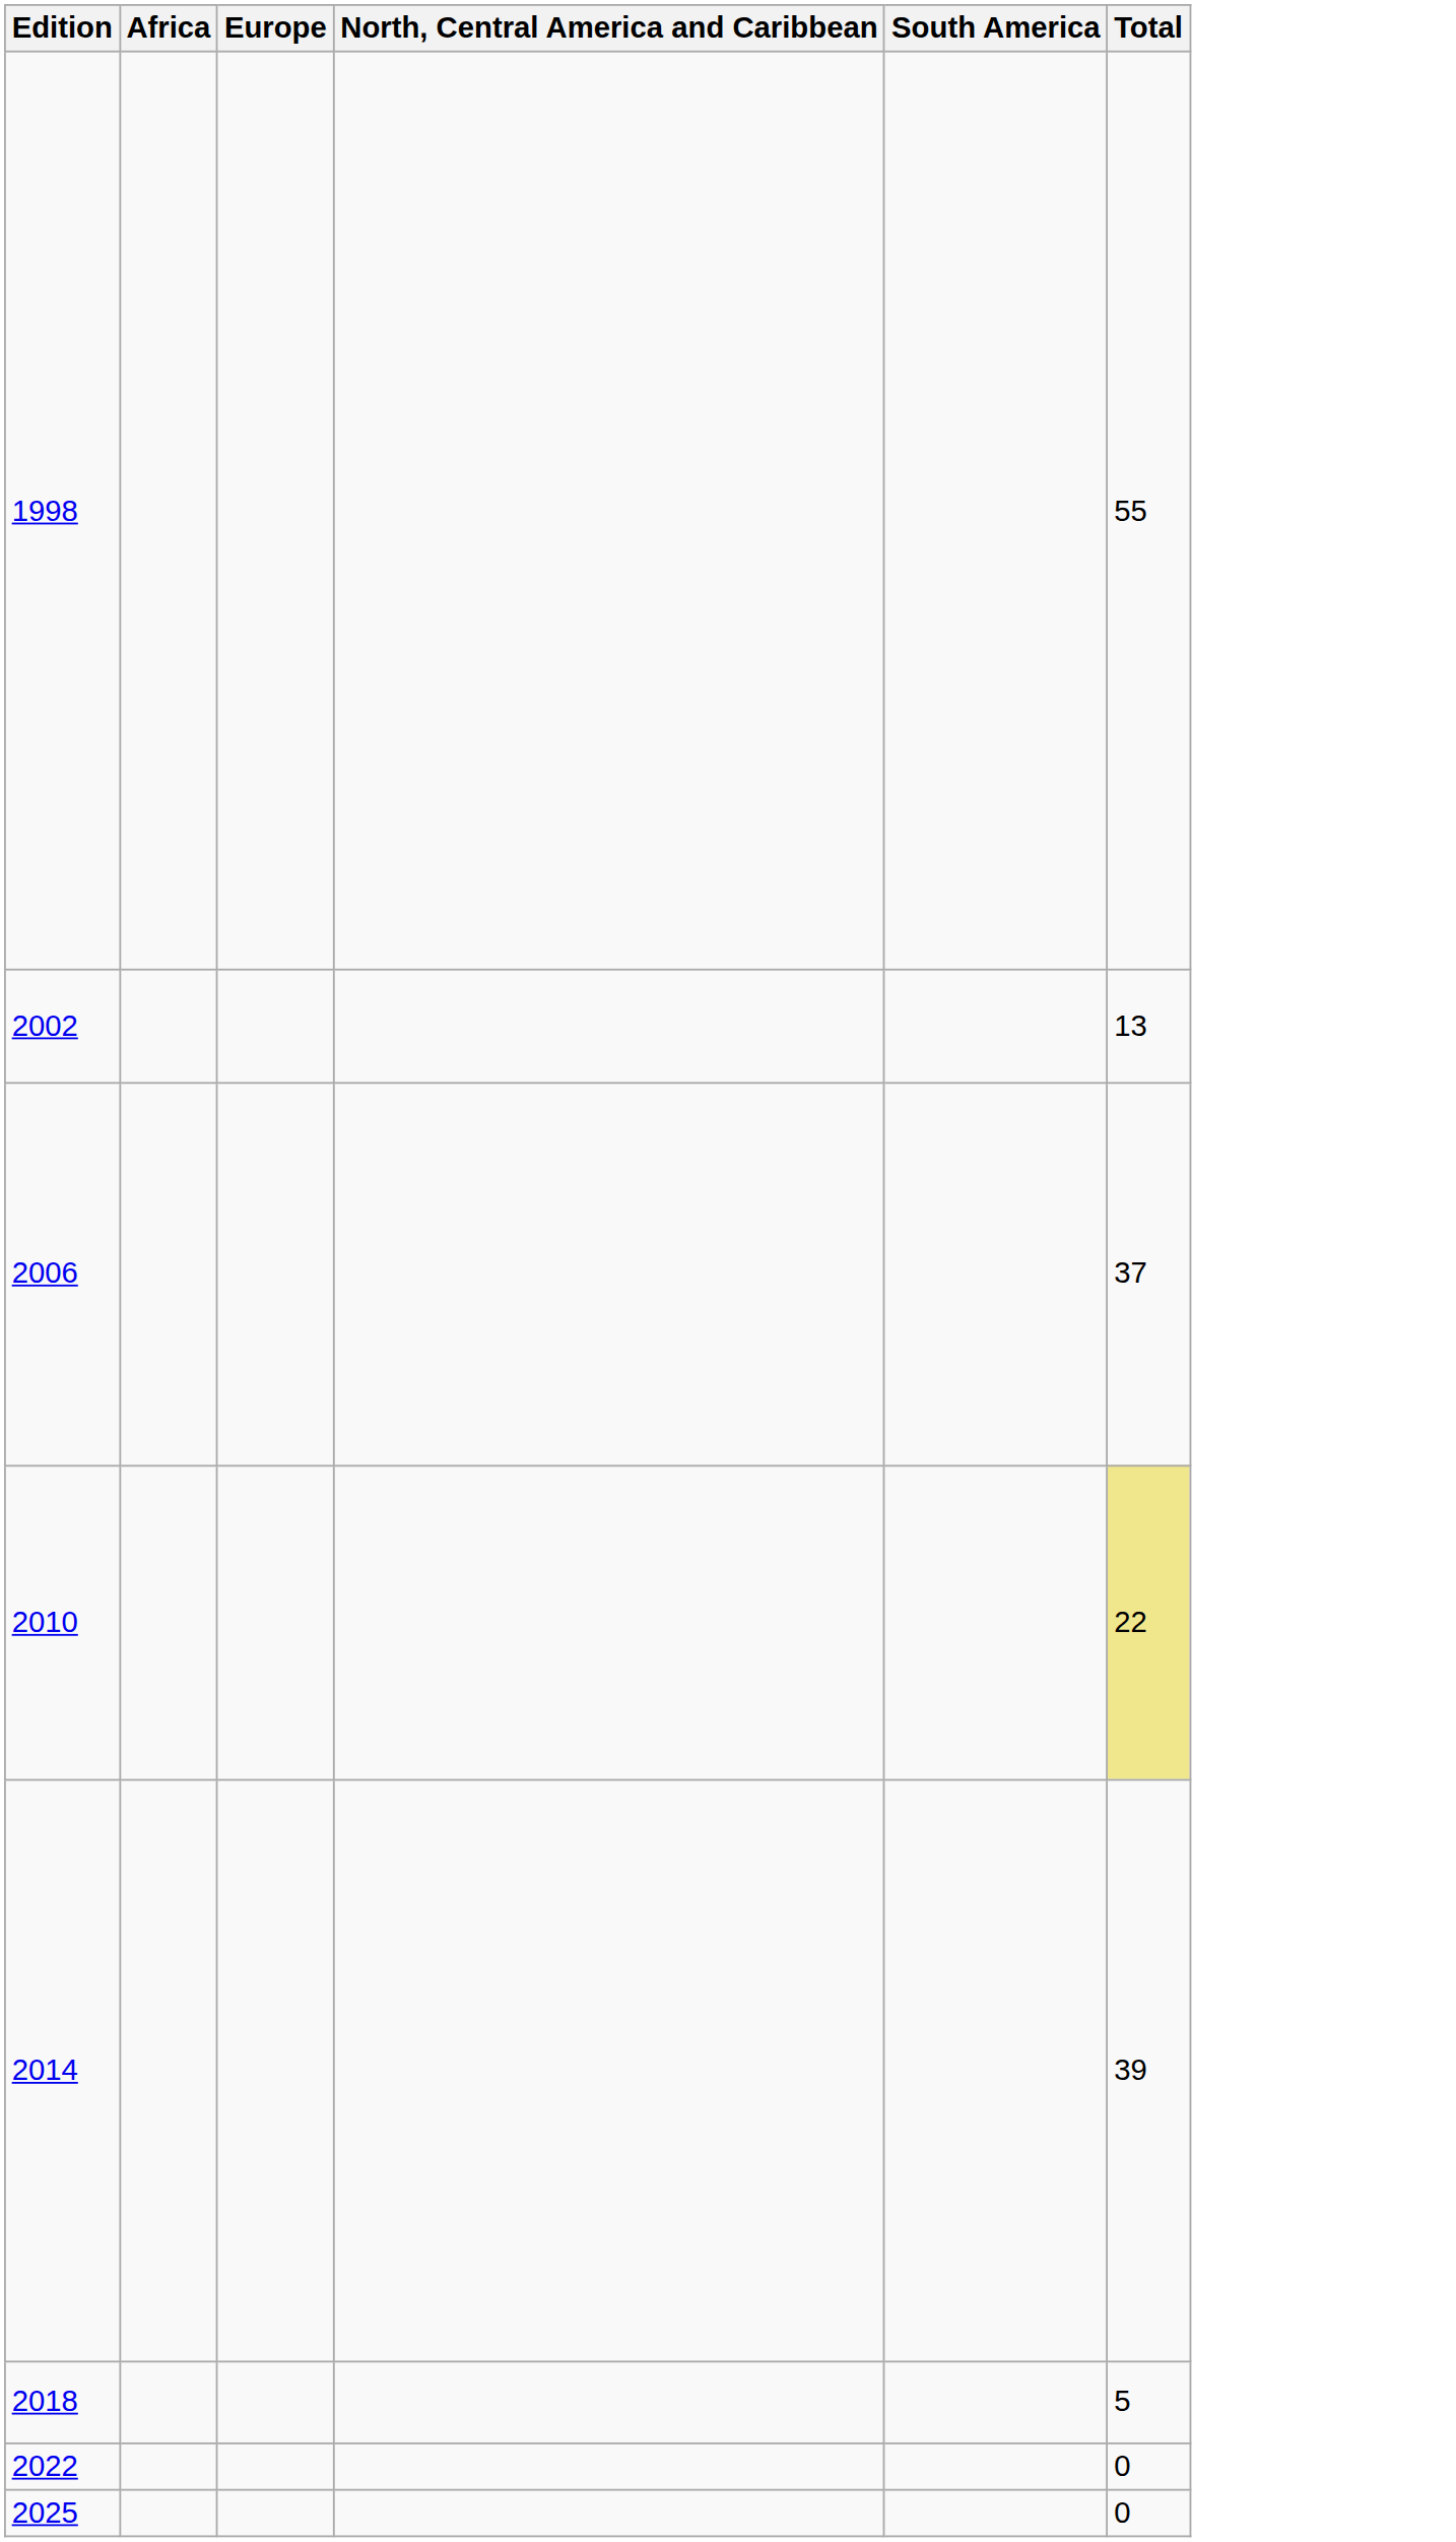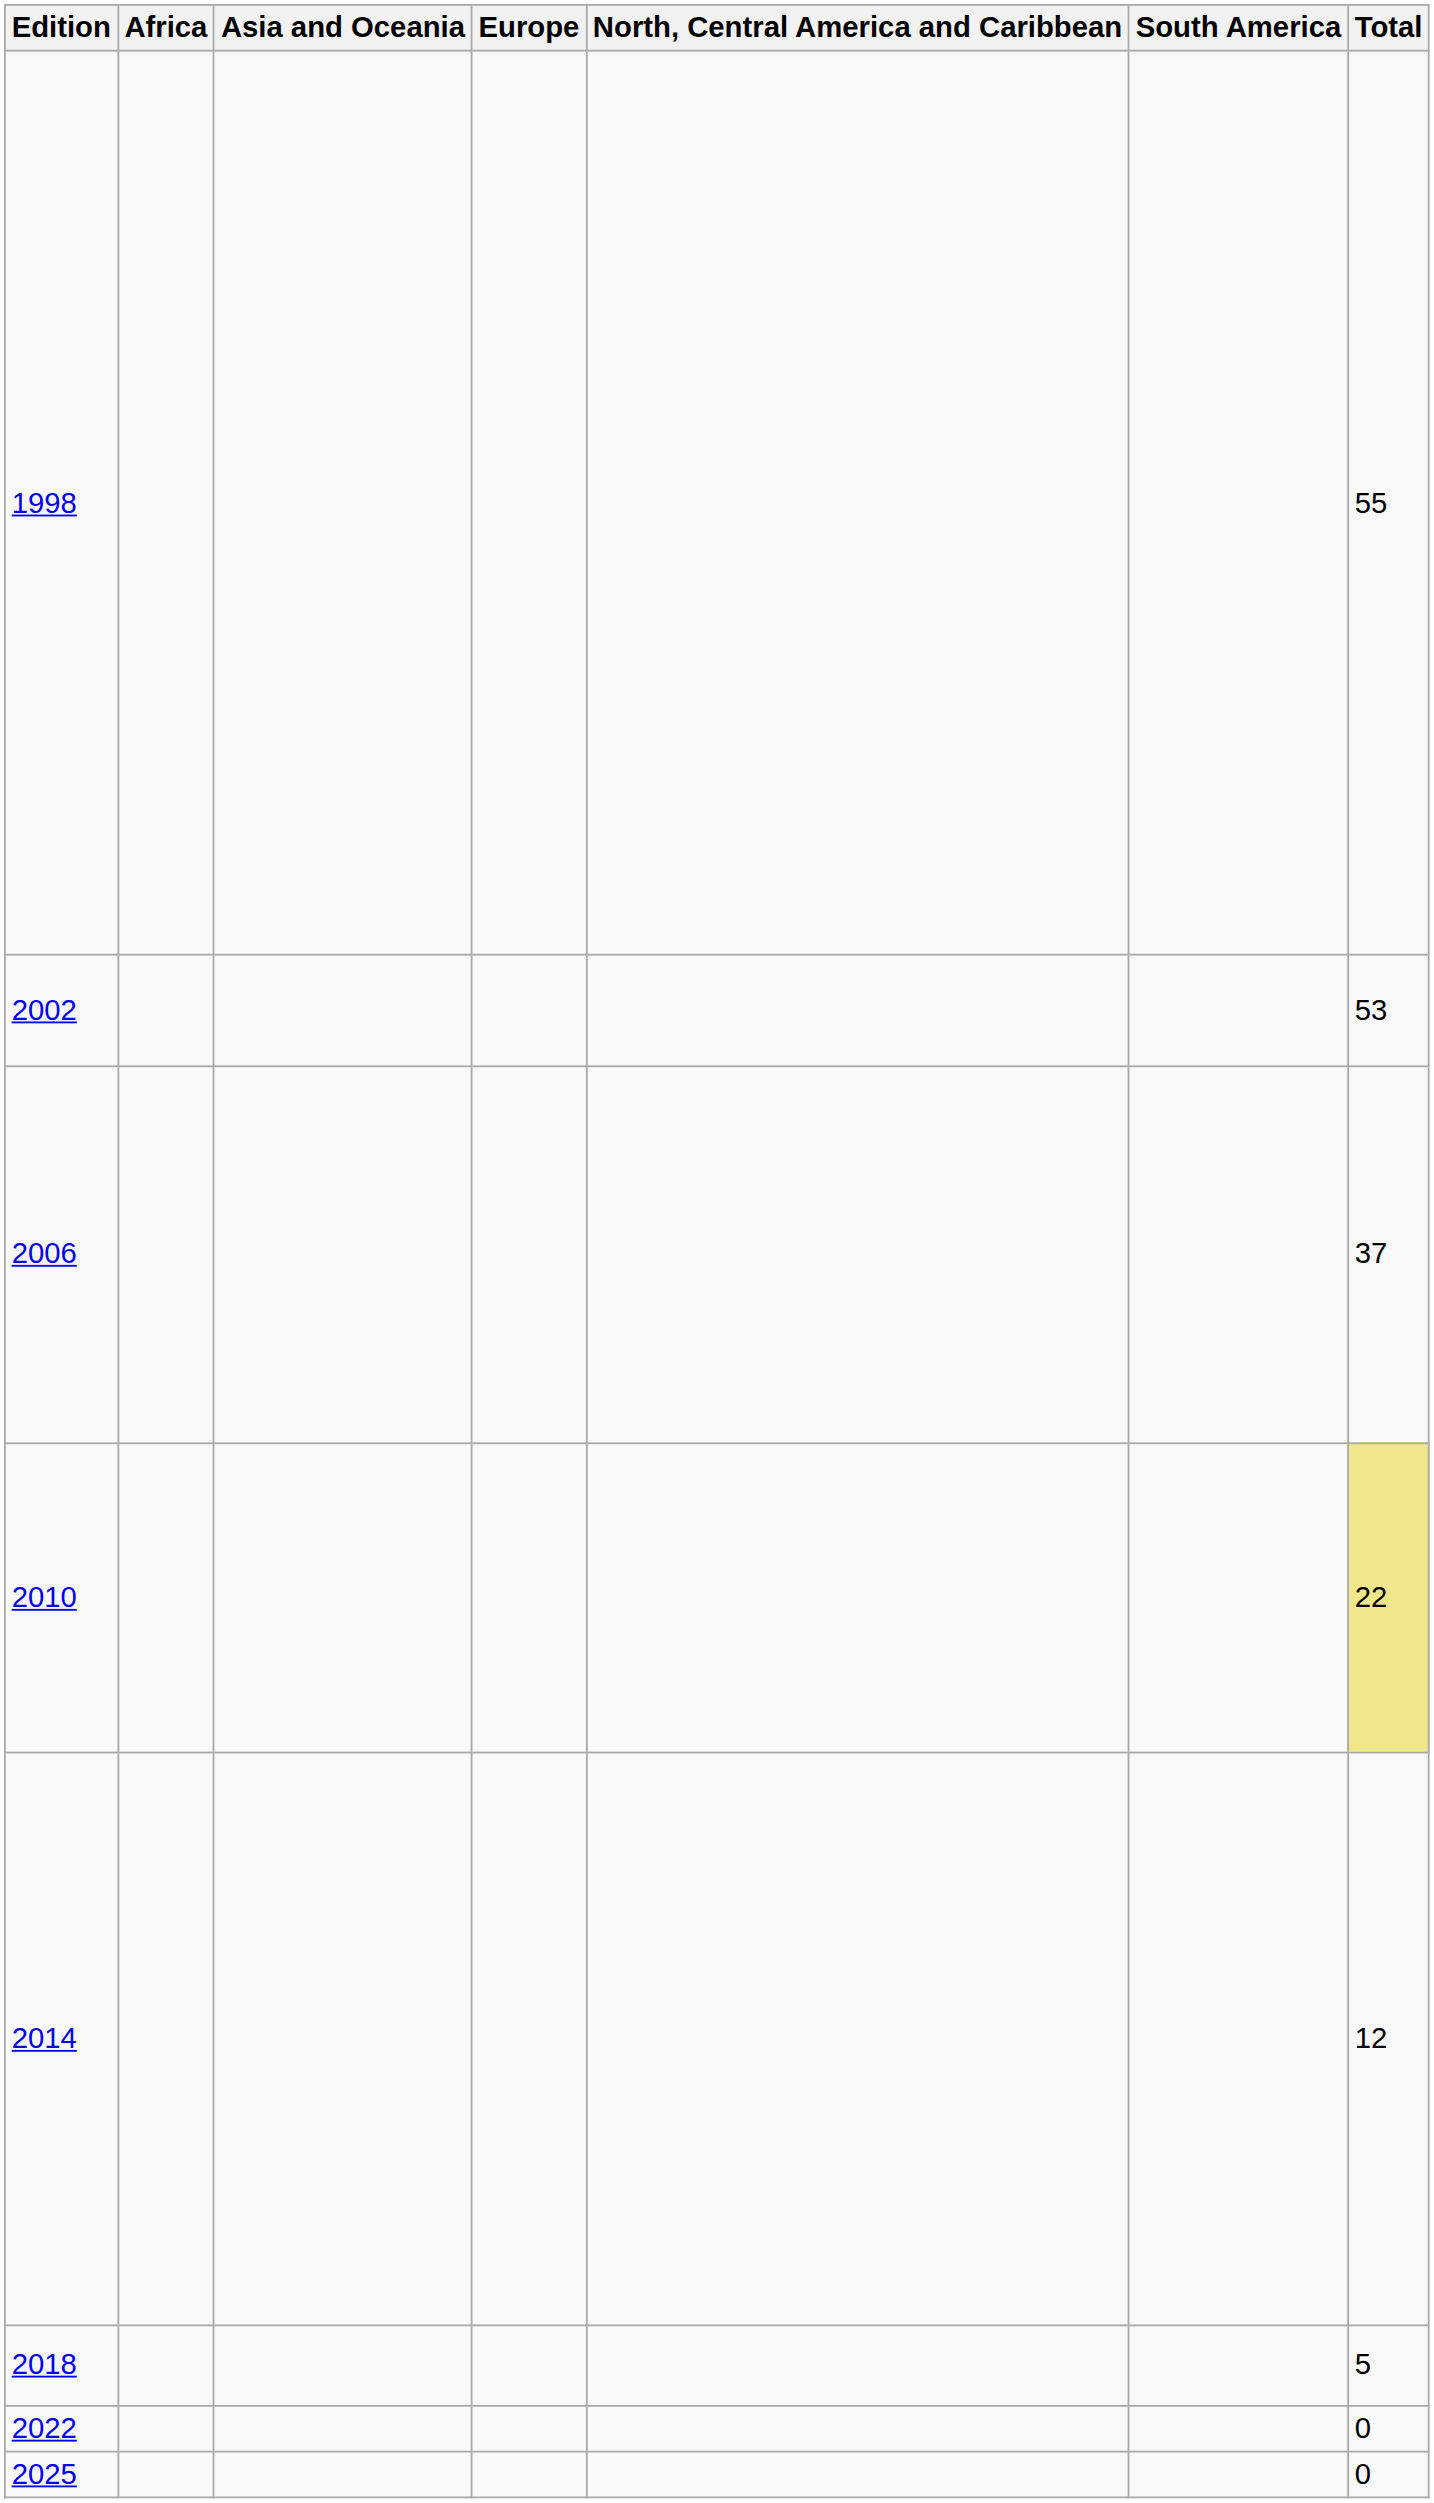 <table class="wikitable" style="text-align: left;">
 <tr>
 <th>Edition</th>
 <th>Africa</th>
+<th>Asia and Oceania</th>
 <th>Europe</th>
 <th>North, Central America and Caribbean</th>
 <th>South America</th>
 <th>Total</th>
 </tr>
 <tr>
 <td align=left> <a href='#'>1998</a></td>
 <td><br><br><br><br><br></td>
+<td><br><br><br><br><br><br><br><br><br></td>
 <td><br><br><br><br><br><br><br><br><br><br><br><br><br><br><br><br><br><br><br><br><br><br><br><br><br><br><br></td>
 <td><br><br><br><br><br><br></td>
 <td><br><br><br><br></td>
 <td>55</td>
 </tr>
 <tr>
 <td align=left> <a href='#'>2002</a></td>
 <td><br></td>
 <td><br><br></td>
+<td><br><br></td>
 <td><br><br><br></td>
 <td></td>
-<td>13</td>
+<td>53</td>
 </tr>
 <tr>
 <td align=left> <a href='#'>2006</a></td>
 <td><br><br><br><br><br><br><br></td>
+<td><br><br><br><br><br><br></td>
 <td><br><br><br><br><br></td>
 <td><br><br><br><br><br><br><br><br><br><br><br></td>
 <td><br><br><br></td>
 <td>37</td>
 </tr>
 <tr>
 <td align=left> <a href='#'>2010</a></td>
 <td><br><br></td>
+<td><br><br><br><br></td>
 <td><br><br></td>
 <td><br><br><br><br><br><br><br><br><br></td>
 <td></td>
 <td style="background: khaki;">22</td>
 </tr>
 <tr>
 <td align=left> <a href='#'>2014</a></td>
 <td><br><br><br><br><br><br><br><br><br><br><br><br><br><br><br><br><br></td>
+<td><br><br><br><br><br><br><br></td>
 <td><br><br><br><br><br></td>
 <td><br><br><br><br><br><br></td>
 <td></td>
-<td>39</td>
+<td>12</td>
 </tr>
 <tr>
 <td align=left>  <a href='#'>2018</a></td>
 <td></td>
+<td><br></td>
 <td><br><br></td>
 <td></td>
 <td></td>
 <td>5</td>
 </tr>
 <tr>
 <td align=left>  <a href='#'>2022</a></td>
+<td></td>
 <td></td>
 <td></td>
 <td></td>
 <td></td>
 <td>0</td>
 </tr>
 <tr>
 <td align=left> <a href='#'>2025</a></td>
 <td></td>
 <td></td>
 <td></td>
 <td></td>
+<td></td>
 <td>0</td>
 </tr>
 </table>
